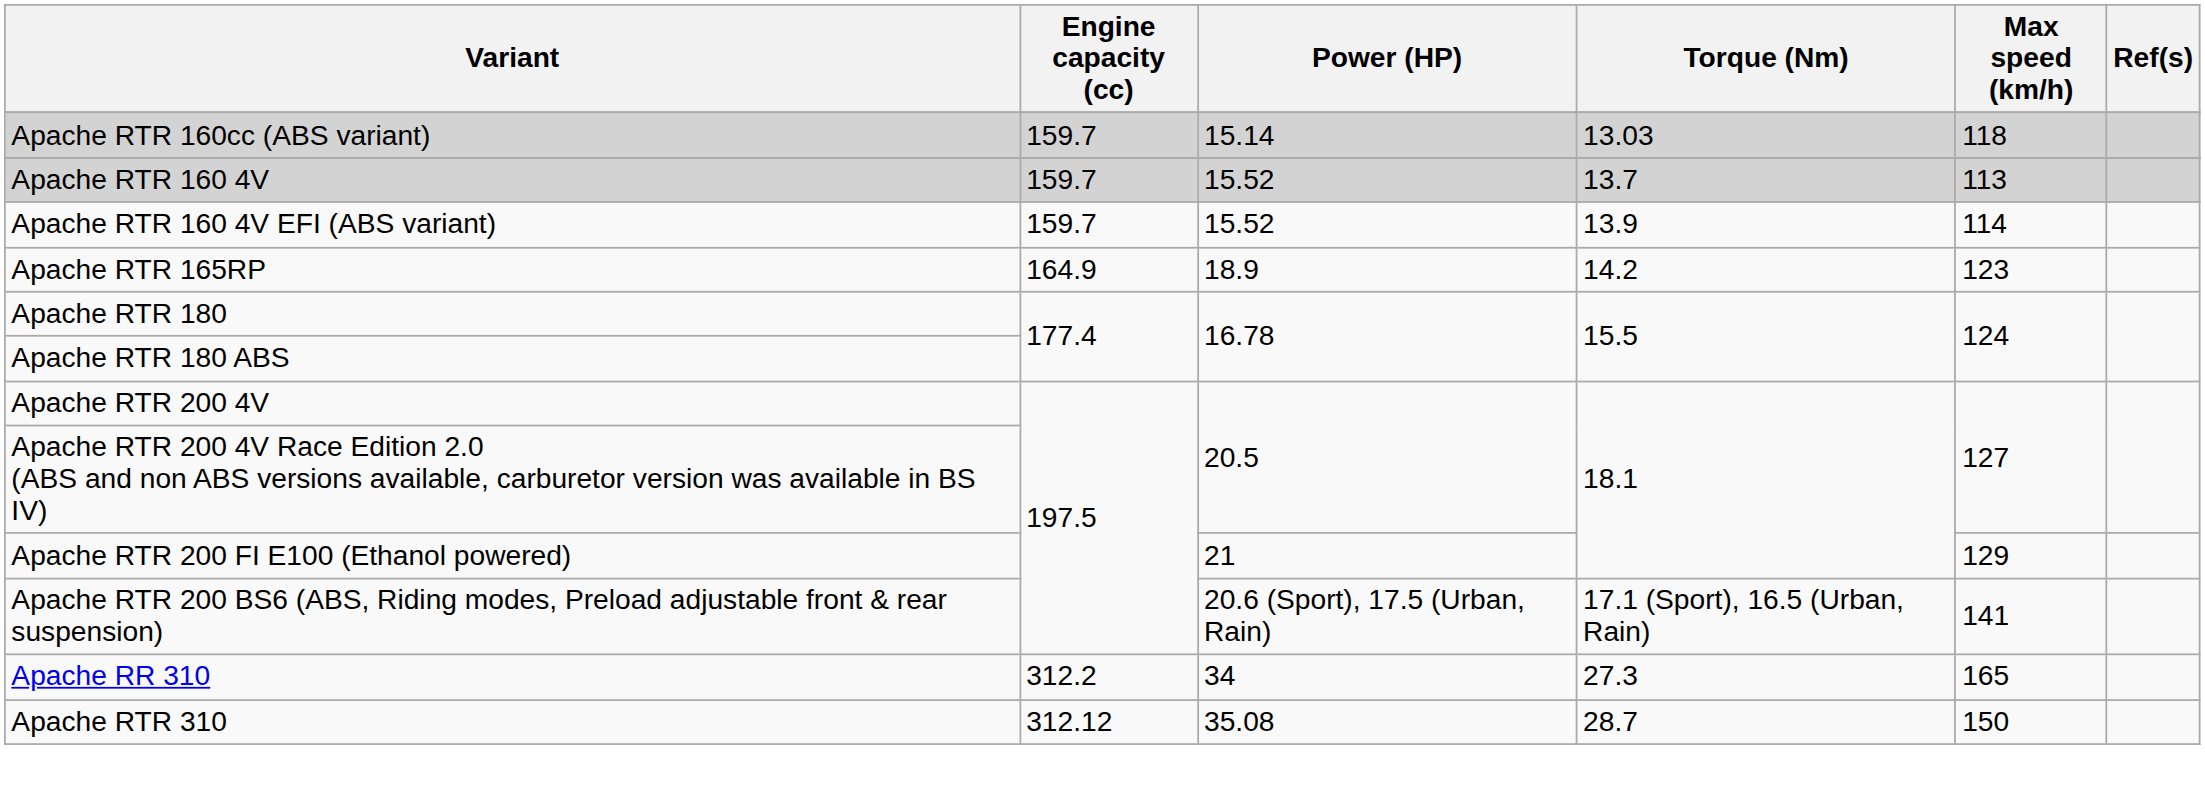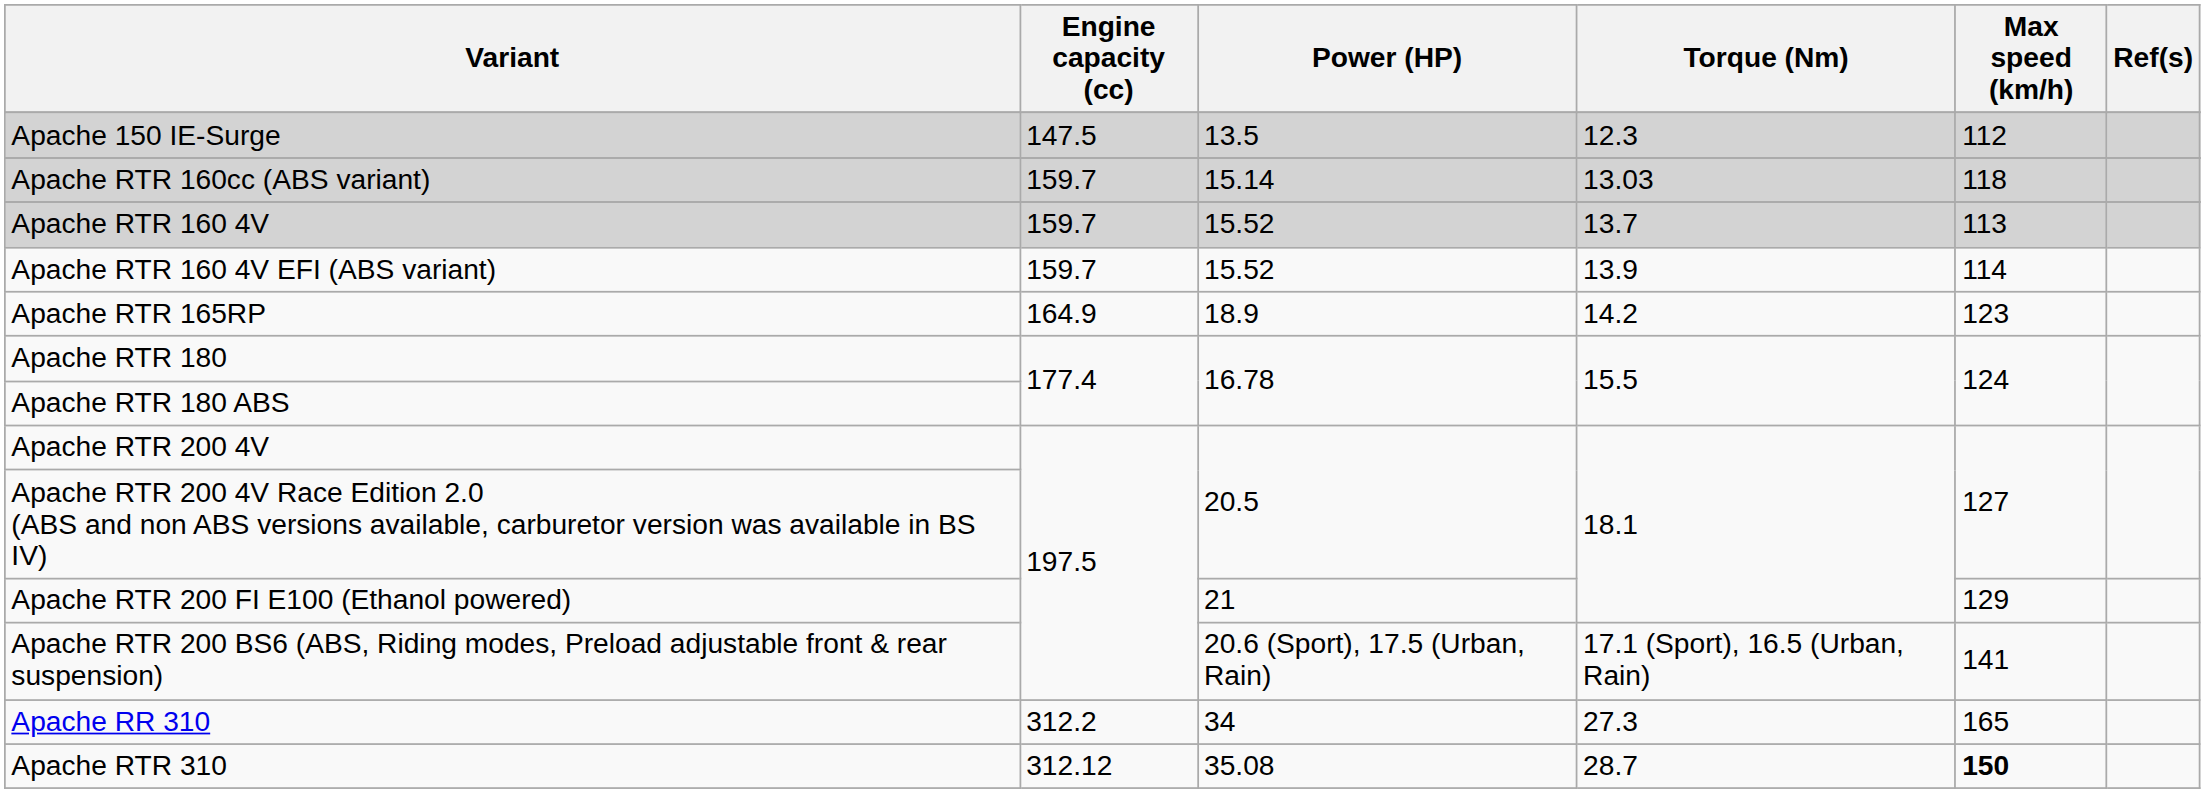 <table class="wikitable">
 <tr>
 <th>Variant</th>
 <th>Engine<br>capacity (cc)</th>
 <th>Power (HP)</th>
 <th>Torque (Nm)</th>
 <th>Max speed<br>(km/h)</th>
 <th>Ref(s)</th>
 </tr>
 <tr>
+</tr>
+<tr style="background:lightgrey;">
+<td>Apache 150  IE-Surge</td>
+<td>147.5</td>
+<td>13.5</td>
+<td>12.3</td>
+<td>112</td>
+<td></td>
 </tr>
 <tr>
 </tr>
 <tr style="background:lightgrey;">
 <td>Apache RTR 160cc (ABS variant)</td>
 <td>159.7</td>
 <td>15.14</td>
 <td>13.03</td>
 <td>118</td>
 <td></td>
 </tr>
 <tr>
 </tr>
 <tr style="background:lightgrey;">
 <td>Apache RTR 160 4V</td>
 <td>159.7</td>
 <td>15.52</td>
 <td>13.7</td>
 <td>113</td>
 <td></td>
 </tr>
 <tr>
 <td>Apache RTR 160 4V EFI (ABS variant)</td>
 <td>159.7</td>
 <td>15.52</td>
 <td>13.9</td>
 <td>114</td>
 <td></td>
 </tr>
 <tr>
 <td>Apache RTR 165RP</td>
 <td>164.9</td>
 <td>18.9</td>
 <td>14.2</td>
 <td>123</td>
 <td></td>
 </tr>
 <tr>
 <td>Apache RTR 180</td>
 <td rowspan="2">177.4</td>
 <td rowspan="2">16.78</td>
 <td rowspan="2">15.5</td>
 <td rowspan="2">124</td>
 <td rowspan="2"></td>
 </tr>
 <tr>
 <td>Apache RTR 180 ABS</td>
 </tr>
 <tr>
 <td>Apache RTR 200 4V</td>
 <td rowspan="4">197.5</td>
 <td rowspan="2">20.5</td>
 <td rowspan="3">18.1</td>
 <td rowspan="2">127</td>
 <td rowspan="2"></td>
 </tr>
 <tr>
 <td>Apache RTR 200 4V Race Edition 2.0<br>(ABS and non ABS versions available, carburetor version was available in BS IV)</td>
 </tr>
 <tr>
 <td>Apache RTR 200 FI E100 (Ethanol powered)</td>
 <td>21</td>
 <td>129</td>
 <td></td>
 </tr>
 <tr>
 <td>Apache RTR 200 BS6 (ABS, Riding modes, Preload adjustable front & rear suspension)</td>
 <td>20.6 (Sport), 17.5 (Urban, Rain)</td>
 <td>17.1 (Sport), 16.5 (Urban, Rain)</td>
 <td>141</td>
 <td></td>
 </tr>
 <tr>
 <td><a href='#'>Apache RR 310</a></td>
 <td>312.2</td>
 <td>34</td>
 <td>27.3</td>
 <td>165</td>
 <td></td>
 </tr>
 <tr>
 <td>Apache RTR 310</td>
 <td>312.12</td>
 <td>35.08</td>
 <td>28.7</td>
-<td>150</td>
+<td><strong>150</strong></td>
 <td></td>
 </tr>
 </table>
